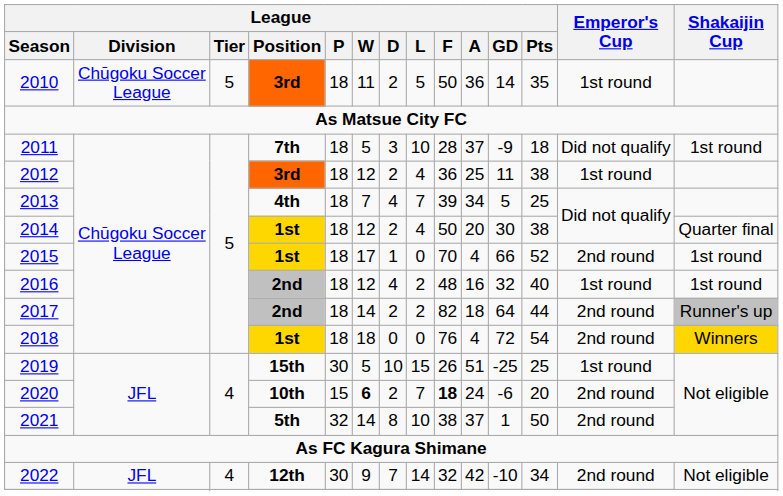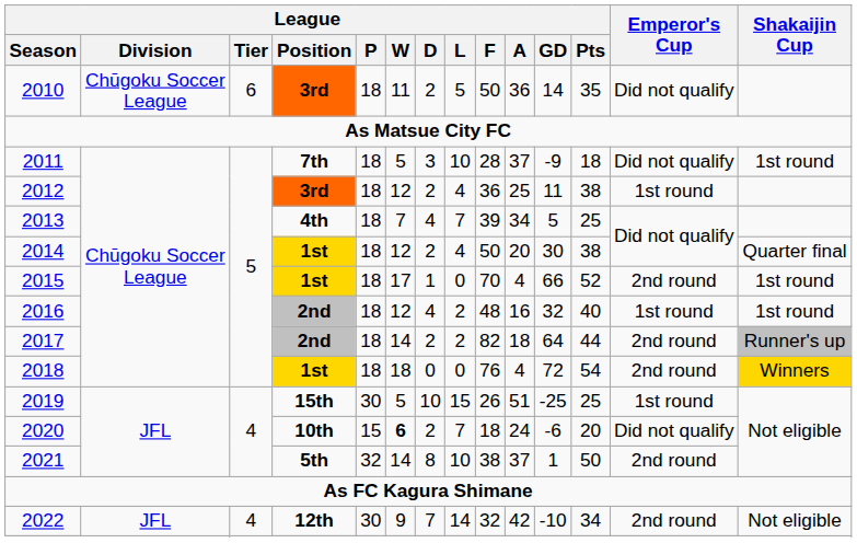 <table class="wikitable" style="text-align:center;">
 <tr>
 <th colspan="12">League</th>
 <th rowspan="2"><a href='#'>Emperor's<br>Cup</a></th>
 <th rowspan="2"><a href='#'>Shakaijin<br>Cup</a></th>
 </tr>
 <tr>
 <th>Season</th>
 <th>Division</th>
 <th>Tier</th>
 <th>Position</th>
 <th>P</th>
 <th>W</th>
 <th>D</th>
 <th>L</th>
 <th>F</th>
 <th>A</th>
 <th>GD</th>
 <th>Pts</th>
 </tr>
 <tr>
 <td><a href='#'>2010</a></td>
 <td><a href='#'>Chūgoku Soccer<br>League</a></td>
-<td>5</td>
+<td>6</td>
 <td bgcolor=ff6600><strong>3rd</strong></td>
 <td>18</td>
 <td>11</td>
 <td>2</td>
 <td>5</td>
 <td>50</td>
 <td>36</td>
 <td>14</td>
 <td>35</td>
-<td>1st round</td>
+<td>Did not qualify</td>
 <td></td>
 </tr>
 <tr>
 <td colspan="14"><strong>As Matsue City FC</strong></td>
 </tr>
 <tr>
 <td><a href='#'>2011</a></td>
 <td rowspan="8"><a href='#'>Chūgoku Soccer<br>League</a></td>
 <td rowspan="8">5</td>
 <td><strong>7th</strong></td>
 <td>18</td>
 <td>5</td>
 <td>3</td>
 <td>10</td>
 <td>28</td>
 <td>37</td>
 <td>-9</td>
 <td>18</td>
 <td>Did not qualify</td>
 <td>1st round</td>
 </tr>
 <tr>
 <td><a href='#'>2012</a></td>
 <td bgcolor="ff6600"><strong>3rd</strong></td>
 <td>18</td>
 <td>12</td>
 <td>2</td>
 <td>4</td>
 <td>36</td>
 <td>25</td>
 <td>11</td>
 <td>38</td>
 <td>1st round</td>
 <td></td>
 </tr>
 <tr>
 <td><a href='#'>2013</a></td>
 <td><strong>4th</strong></td>
 <td>18</td>
 <td>7</td>
 <td>4</td>
 <td>7</td>
 <td>39</td>
 <td>34</td>
 <td>5</td>
 <td>25</td>
 <td rowspan="2">Did not qualify</td>
 <td></td>
 </tr>
 <tr>
 <td><a href='#'>2014</a></td>
 <td bgcolor="gold"><strong>1st</strong></td>
 <td>18</td>
 <td>12</td>
 <td>2</td>
 <td>4</td>
 <td>50</td>
 <td>20</td>
 <td>30</td>
 <td>38</td>
 <td>Quarter final</td>
 </tr>
 <tr>
 <td><a href='#'>2015</a></td>
 <td bgcolor="gold"><strong>1st</strong></td>
 <td>18</td>
 <td>17</td>
 <td>1</td>
 <td>0</td>
 <td>70</td>
 <td>4</td>
 <td>66</td>
 <td>52</td>
 <td>2nd round</td>
 <td>1st round</td>
 </tr>
 <tr>
 <td><a href='#'>2016</a></td>
 <td bgcolor="silver"><strong>2nd</strong></td>
 <td>18</td>
 <td>12</td>
 <td>4</td>
 <td>2</td>
 <td>48</td>
 <td>16</td>
 <td>32</td>
 <td>40</td>
 <td>1st round</td>
 <td>1st round</td>
 </tr>
 <tr>
 <td><a href='#'>2017</a></td>
 <td bgcolor="silver"><strong>2nd</strong></td>
 <td>18</td>
 <td>14</td>
 <td>2</td>
 <td>2</td>
 <td>82</td>
 <td>18</td>
 <td>64</td>
 <td>44</td>
 <td>2nd round</td>
 <td bgcolor="silver">Runner's up</td>
 </tr>
 <tr>
 <td><a href='#'>2018</a></td>
 <td bgcolor="gold"><strong>1st</strong></td>
 <td>18</td>
 <td>18</td>
 <td>0</td>
 <td>0</td>
 <td>76</td>
 <td>4</td>
 <td>72</td>
 <td>54</td>
 <td>2nd round</td>
 <td bgcolor="gold">Winners</td>
 </tr>
 <tr>
 <td><a href='#'>2019</a></td>
 <td rowspan="3"><a href='#'>JFL</a></td>
 <td rowspan="3">4</td>
 <td><strong>15th</strong></td>
 <td>30</td>
 <td>5</td>
 <td>10</td>
 <td>15</td>
 <td>26</td>
 <td>51</td>
 <td>-25</td>
 <td>25</td>
 <td>1st round</td>
 <td rowspan="3">Not eligible</td>
 </tr>
 <tr>
 <td><a href='#'>2020</a></td>
 <td><strong>10th</strong></td>
 <td>15</td>
 <td><strong>6</strong></td>
 <td>2</td>
 <td>7</td>
-<td><strong>18</strong></td>
+<td>18</td>
 <td>24</td>
 <td>-6</td>
 <td>20</td>
-<td>2nd round</td>
+<td>Did not qualify</td>
 </tr>
 <tr>
 <td><a href='#'>2021</a></td>
 <td><strong>5th</strong></td>
 <td>32</td>
 <td>14</td>
 <td>8</td>
 <td>10</td>
 <td>38</td>
 <td>37</td>
 <td>1</td>
 <td>50</td>
 <td>2nd round</td>
 </tr>
 <tr>
 <td colspan="14"><strong>As FC Kagura Shimane</strong></td>
 </tr>
 <tr>
 <td><a href='#'>2022</a></td>
 <td rowspan="2"><a href='#'>JFL</a></td>
 <td rowspan="2">4</td>
 <td><strong>12th</strong></td>
 <td>30</td>
 <td>9</td>
 <td>7</td>
 <td>14</td>
 <td>32</td>
 <td>42</td>
 <td>-10</td>
 <td>34</td>
 <td>2nd round</td>
 <td rowspan="2">Not eligible</td>
 </tr>
 <tr>
 </tr>
 </table>
